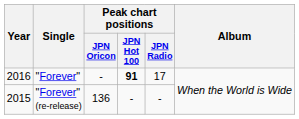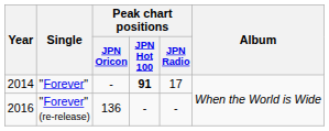 <table class="wikitable plainrowheaders" style="text-align:center;">
 <tr>
 <th scope="col" rowspan="2">Year</th>
 <th scope="col" rowspan="2">Single</th>
 <th colspan="3">Peak chart positions</th>
 <th scope="col" rowspan="2">Album</th>
 </tr>
 <tr>
 <th scope="col" style="width:2.5em;font-size:85%;"><a href='#'>JPN<br>Oricon</a><br></th>
 <th scope="col" style="width:2.5em;font-size:85%;"><a href='#'>JPN<br>Hot 100</a><br></th>
 <th scope="col" style="width:2.5em;font-size:85%;"><a href='#'>JPN<br>Radio</a><br></th>
 </tr>
 <tr>
-<td>2016</td>
+<td>2014</td>
 <td style="text-align:left;">"<a href='#'>Forever</a>"</td>
 <td>-</td>
 <td><strong>91</strong></td>
 <td>17</td>
 <td rowspan="2"><em>When the World is Wide</em></td>
 </tr>
 <tr>
-<td>2015</td>
+<td>2016</td>
 <td style="text-align:left;">"<a href='#'>Forever</a>"<br><small>(re-release)</small></td>
 <td>136</td>
 <td>-</td>
 <td>-</td>
 </tr>
 </table>
